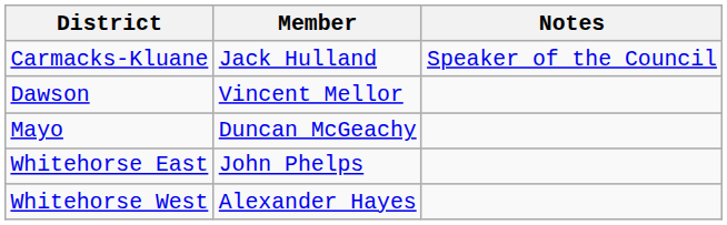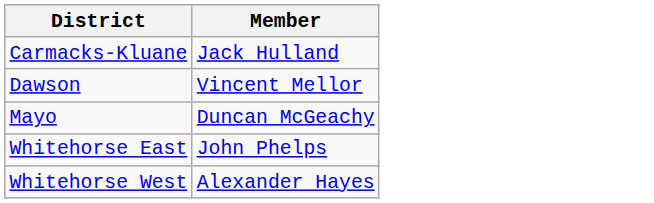 <table class=wikitable>
 <tr>
 <th>District</th>
 <th>Member</th>
-<th>Notes</th>
 </tr>
 <tr>
 <td><a href='#'>Carmacks-Kluane</a></td>
 <td><a href='#'>Jack Hulland</a></td>
-<td><a href='#'>Speaker of the Council</a></td>
 </tr>
 <tr>
 <td><a href='#'>Dawson</a></td>
 <td><a href='#'>Vincent Mellor</a></td>
-<td></td>
 </tr>
 <tr>
 <td><a href='#'>Mayo</a></td>
 <td><a href='#'>Duncan McGeachy</a></td>
-<td></td>
 </tr>
 <tr>
 <td><a href='#'>Whitehorse East</a></td>
 <td><a href='#'>John Phelps</a></td>
-<td></td>
 </tr>
 <tr>
 <td><a href='#'>Whitehorse West</a></td>
 <td><a href='#'>Alexander Hayes</a></td>
-<td></td>
 </tr>
 </table>
